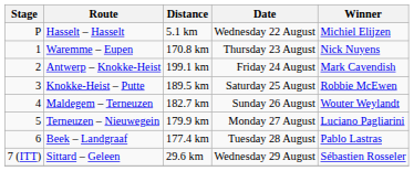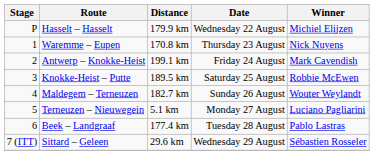 <table class="wikitable">
 <tr>
 <th>Stage</th>
 <th>Route</th>
 <th>Distance</th>
 <th>Date</th>
 <th>Winner</th>
 </tr>
 <tr>
 <td align=right>P</td>
 <td><a href='#'>Hasselt</a> – <a href='#'>Hasselt</a> </td>
-<td>5.1 km</td>
+<td>179.9 km</td>
 <td align=right>Wednesday 22 August</td>
 <td><a href='#'>Michiel Elijzen</a> </td>
 </tr>
 <tr>
 <td align=right>1</td>
 <td><a href='#'>Waremme</a> – <a href='#'>Eupen</a> </td>
 <td>170.8 km</td>
 <td align=right>Thursday 23 August</td>
 <td><a href='#'>Nick Nuyens</a> </td>
 </tr>
 <tr>
 <td align=right>2</td>
 <td><a href='#'>Antwerp</a> – <a href='#'>Knokke-Heist</a> </td>
 <td>199.1 km</td>
 <td align=right>Friday 24 August</td>
 <td><a href='#'>Mark Cavendish</a> </td>
 </tr>
 <tr>
 <td align=right>3</td>
 <td><a href='#'>Knokke-Heist</a> – <a href='#'>Putte</a> </td>
 <td>189.5 km</td>
 <td align=right>Saturday 25 August</td>
 <td><a href='#'>Robbie McEwen</a> </td>
 </tr>
 <tr>
 <td align=right>4</td>
 <td><a href='#'>Maldegem</a> – <a href='#'>Terneuzen</a> </td>
 <td>182.7 km</td>
 <td align=right>Sunday 26 August</td>
 <td><a href='#'>Wouter Weylandt</a> </td>
 </tr>
 <tr>
 <td align=right>5</td>
 <td><a href='#'>Terneuzen</a> – <a href='#'>Nieuwegein</a> </td>
-<td>179.9 km</td>
+<td>5.1 km</td>
 <td align=right>Monday 27 August</td>
 <td><a href='#'>Luciano Pagliarini</a> </td>
 </tr>
 <tr>
 <td align=right>6</td>
 <td><a href='#'>Beek</a> – <a href='#'>Landgraaf</a> </td>
 <td>177.4 km</td>
 <td align=right>Tuesday 28 August</td>
 <td><a href='#'>Pablo Lastras</a> </td>
 </tr>
 <tr>
 <td align=right>7 (<a href='#'>ITT</a>)</td>
 <td><a href='#'>Sittard</a> – <a href='#'>Geleen</a> </td>
 <td>29.6 km</td>
 <td align=right>Wednesday 29 August</td>
 <td><a href='#'>Sébastien Rosseler</a> </td>
 </tr>
 <tr>
 </tr>
 </table>
